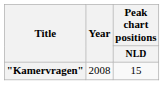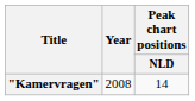 <table class="wikitable plainrowheaders" style="text-align:center;">
 <tr>
 <th scope="col" rowspan="2">Title</th>
 <th scope="col" rowspan="2">Year</th>
 <th scope="col">Peak chart positions</th>
 </tr>
 <tr>
 <th scope="col" style="width:3em;font-size:90%;">NLD<br></th>
 </tr>
 <tr>
 <th scope="row">"Kamervragen"</th>
 <td rowspan=2>2008</td>
-<td>15</td>
+<td>14</td>
 </tr>
 </table>
